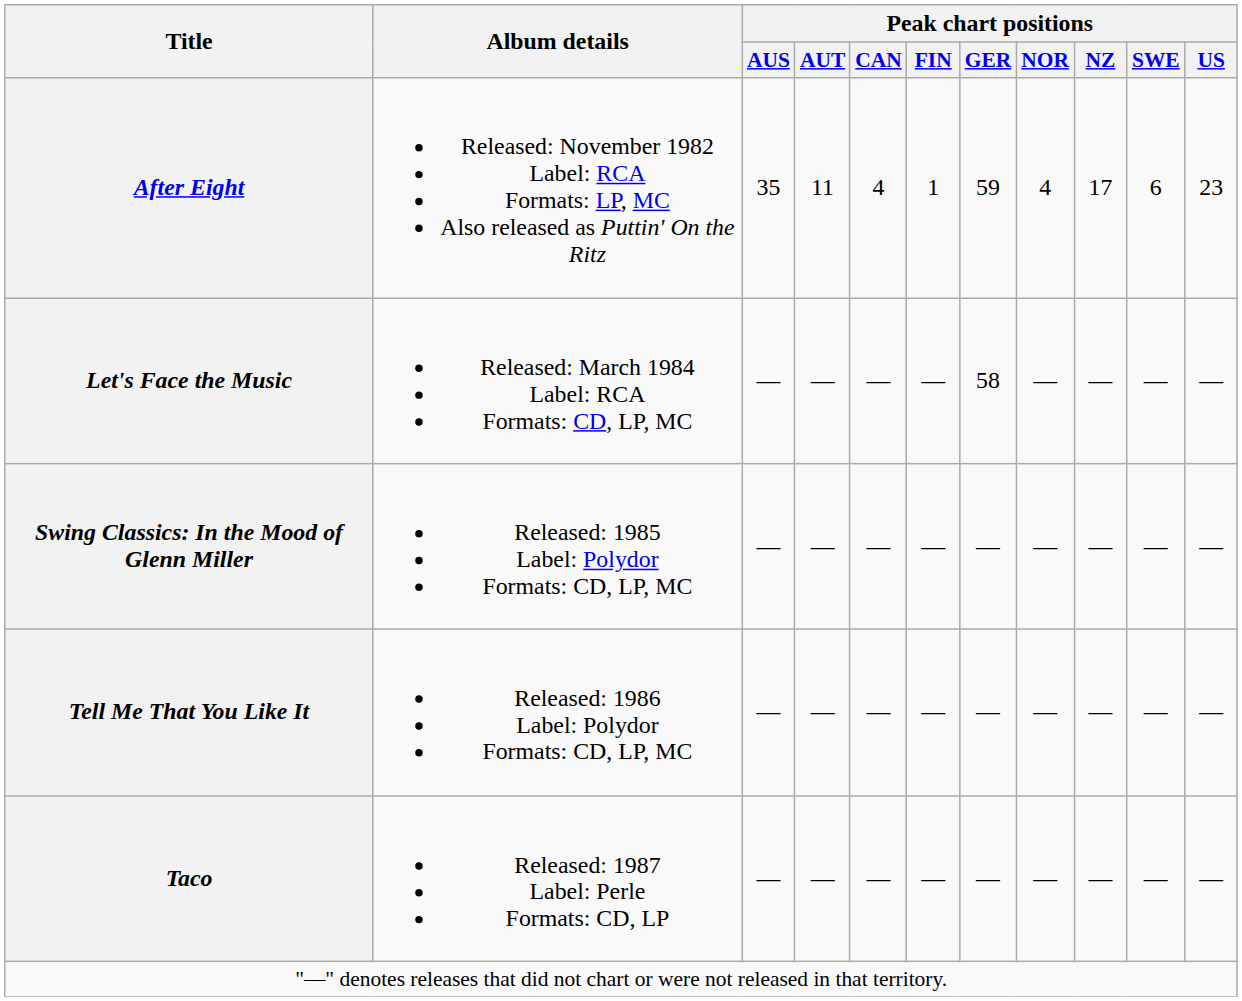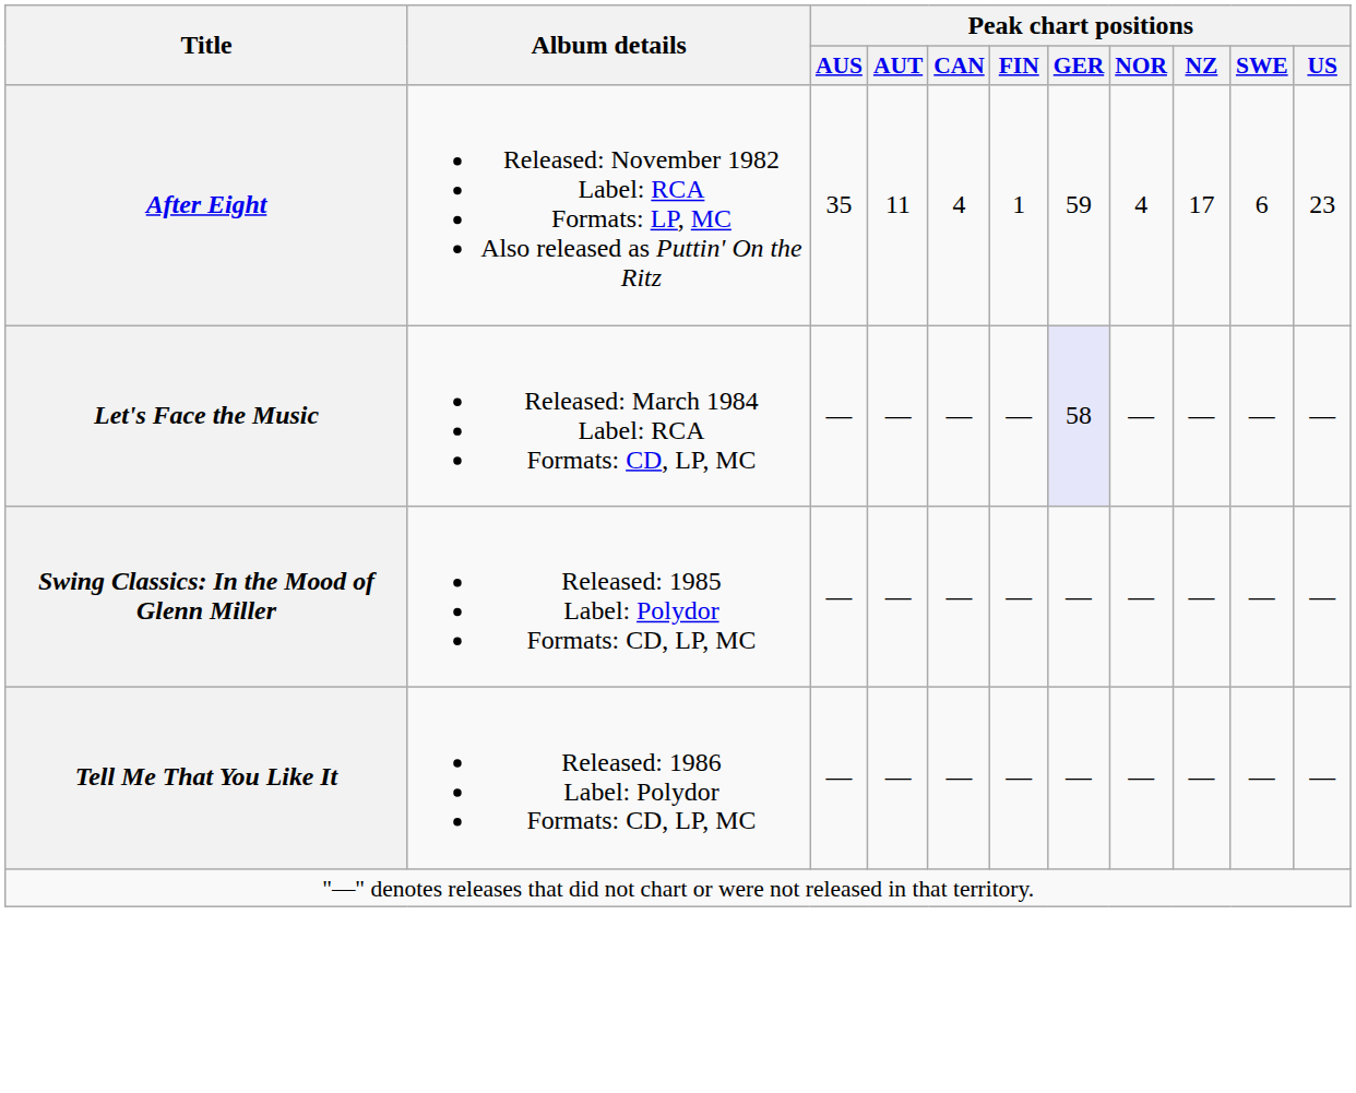 <table class="wikitable plainrowheaders" style="text-align:center;">
 <tr>
 <th rowspan="2" scope="col" style="width:15em;">Title</th>
 <th rowspan="2" scope="col" style="width:15em;">Album details</th>
 <th colspan="9">Peak chart positions</th>
 </tr>
 <tr>
 <th scope="col" style="width:2em;font-size:90%;"><a href='#'>AUS</a><br></th>
 <th scope="col" style="width:2em;font-size:90%;"><a href='#'>AUT</a><br></th>
 <th scope="col" style="width:2em;font-size:90%;"><a href='#'>CAN</a><br></th>
 <th scope="col" style="width:2em;font-size:90%;"><a href='#'>FIN</a><br></th>
 <th scope="col" style="width:2em;font-size:90%;"><a href='#'>GER</a><br></th>
 <th scope="col" style="width:2em;font-size:90%;"><a href='#'>NOR</a><br></th>
 <th scope="col" style="width:2em;font-size:90%;"><a href='#'>NZ</a><br></th>
 <th scope="col" style="width:2em;font-size:90%;"><a href='#'>SWE</a><br></th>
 <th scope="col" style="width:2em;font-size:90%;"><a href='#'>US</a><br></th>
 </tr>
 <tr>
 <th scope="row"><em><a href='#'>After Eight</a></em></th>
 <td><br><ul><li>Released: November 1982</li><li>Label: <a href='#'>RCA</a></li><li>Formats: <a href='#'>LP</a>, <a href='#'>MC</a></li><li>Also released as <em>Puttin' On the Ritz</em></li></ul></td>
 <td>35</td>
 <td>11</td>
 <td>4</td>
 <td>1</td>
 <td>59</td>
 <td>4</td>
 <td>17</td>
 <td>6</td>
 <td>23</td>
 </tr>
 <tr>
 <th scope="row"><em>Let's Face the Music</em></th>
 <td><br><ul><li>Released: March 1984</li><li>Label: RCA</li><li>Formats: <a href='#'>CD</a>, LP, MC</li></ul></td>
 <td>—</td>
 <td>—</td>
 <td>—</td>
 <td>—</td>
-<td>58</td>
+<td style="background: lavender;">58</td>
 <td>—</td>
 <td>—</td>
 <td>—</td>
 <td>—</td>
 </tr>
 <tr>
 <th scope="row"><em>Swing Classics: In the Mood of Glenn Miller</em></th>
 <td><br><ul><li>Released: 1985</li><li>Label: <a href='#'>Polydor</a></li><li>Formats: CD, LP, MC</li></ul></td>
 <td>—</td>
 <td>—</td>
 <td>—</td>
 <td>—</td>
 <td>—</td>
 <td>—</td>
 <td>—</td>
 <td>—</td>
 <td>—</td>
 </tr>
 <tr>
 <th scope="row"><em>Tell Me That You Like It</em></th>
 <td><br><ul><li>Released: 1986</li><li>Label: Polydor</li><li>Formats: CD, LP, MC</li></ul></td>
 <td>—</td>
 <td>—</td>
 <td>—</td>
 <td>—</td>
 <td>—</td>
 <td>—</td>
 <td>—</td>
 <td>—</td>
 <td>—</td>
 </tr>
 <tr>
-<th scope="row"><em>Taco</em></th>
-<td><br><ul><li>Released: 1987</li><li>Label: Perle</li><li>Formats: CD, LP</li></ul></td>
-<td>—</td>
-<td>—</td>
-<td>—</td>
-<td>—</td>
-<td>—</td>
-<td>—</td>
-<td>—</td>
-<td>—</td>
-<td>—</td>
-</tr>
-<tr>
 <td colspan="11" style="font-size:90%">"—" denotes releases that did not chart or were not released in that territory.</td>
 </tr>
 </table>
